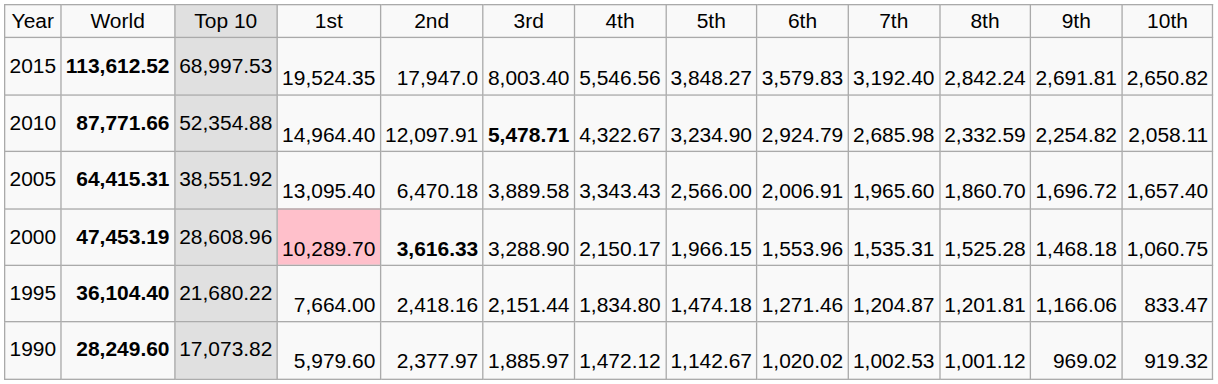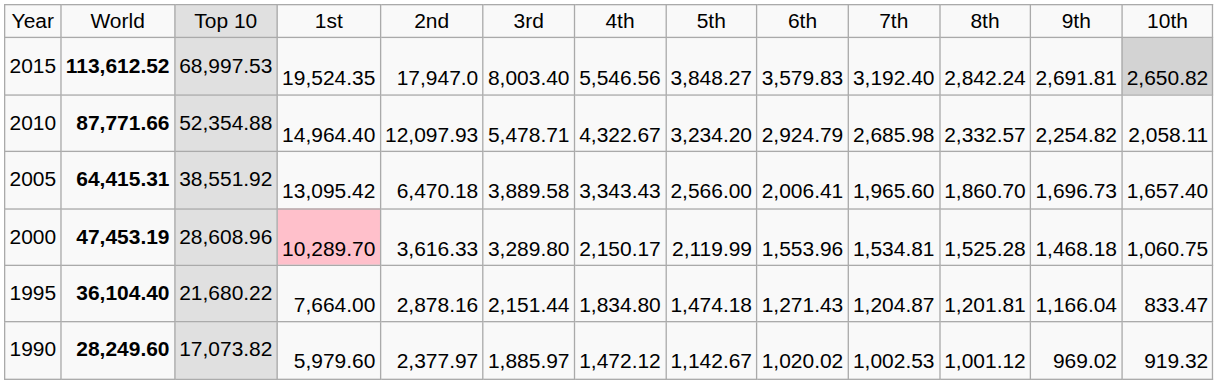 <table class="wikitable" width=500px>
 <tr align=center>
 <td>Year</td>
 <td>World</td>
 <td bgcolor=#E0E0E0>Top 10</td>
 <td>1st</td>
 <td>2nd</td>
 <td>3rd</td>
 <td>4th</td>
 <td>5th</td>
 <td>6th</td>
 <td>7th</td>
 <td>8th</td>
 <td>9th</td>
 <td>10th</td>
 </tr>
 <tr align=right>
 <td>2015</td>
 <td><strong>113,612.52</strong></td>
 <td bgcolor=#E0E0E0>68,997.53</td>
 <td><br>19,524.35</td>
 <td><br>17,947.0</td>
 <td><br>8,003.40</td>
 <td><br>5,546.56</td>
 <td><br>3,848.27</td>
 <td><br>3,579.83</td>
 <td><br>3,192.40</td>
 <td><br>2,842.24</td>
 <td><br>2,691.81</td>
-<td><br>2,650.82</td>
+<td style="background: lightgrey;"><br>2,650.82</td>
 </tr>
 <tr align=right>
 <td>2010</td>
 <td><strong>87,771.66</strong></td>
 <td bgcolor=#E0E0E0>52,354.88</td>
 <td><br>14,964.40</td>
-<td><br>12,097.91</td>
-<td><strong><br>5,478.71</strong></td>
+<td><br>12,097.93</td>
+<td><br>5,478.71</td>
 <td><br>4,322.67</td>
-<td><br>3,234.90</td>
+<td><br>3,234.20</td>
 <td><br>2,924.79</td>
 <td><br>2,685.98</td>
-<td><br>2,332.59</td>
+<td><br>2,332.57</td>
 <td><br>2,254.82</td>
 <td><br>2,058.11</td>
 </tr>
 <tr align=right>
 <td>2005</td>
 <td><strong>64,415.31</strong></td>
 <td bgcolor=#E0E0E0>38,551.92</td>
-<td><br>13,095.40</td>
+<td><br>13,095.42</td>
 <td><br>6,470.18</td>
 <td><br>3,889.58</td>
 <td><br>3,343.43</td>
 <td><br>2,566.00</td>
-<td><br>2,006.91</td>
+<td><br>2,006.41</td>
 <td><br>1,965.60</td>
 <td><br>1,860.70</td>
-<td><br>1,696.72</td>
+<td><br>1,696.73</td>
 <td><br>1,657.40</td>
 </tr>
 <tr align=right>
 <td>2000</td>
 <td><strong>47,453.19</strong></td>
 <td bgcolor=#E0E0E0>28,608.96</td>
 <td style="background: pink;"><br>10,289.70</td>
-<td><strong><br>3,616.33</strong></td>
-<td><br>3,288.90</td>
+<td><br>3,616.33</td>
+<td><br>3,289.80</td>
 <td><br>2,150.17</td>
-<td><br>1,966.15</td>
+<td><br>2,119.99</td>
 <td><br>1,553.96</td>
-<td><br>1,535.31</td>
+<td><br>1,534.81</td>
 <td><br>1,525.28</td>
 <td><br>1,468.18</td>
 <td><br>1,060.75</td>
 </tr>
 <tr align=right>
 <td>1995</td>
 <td><strong>36,104.40</strong></td>
 <td bgcolor=#E0E0E0>21,680.22</td>
 <td><br>7,664.00</td>
-<td><br>2,418.16</td>
+<td><br>2,878.16</td>
 <td><br>2,151.44</td>
 <td><br>1,834.80</td>
 <td><br>1,474.18</td>
-<td><br>1,271.46</td>
+<td><br>1,271.43</td>
 <td><br>1,204.87</td>
 <td><br>1,201.81</td>
-<td><br>1,166.06</td>
+<td><br>1,166.04</td>
 <td><br>833.47</td>
 </tr>
 <tr align=right>
 <td>1990</td>
 <td><strong>28,249.60</strong></td>
 <td bgcolor=#E0E0E0>17,073.82</td>
 <td><br>5,979.60</td>
 <td><br>2,377.97</td>
 <td><br>1,885.97</td>
 <td><br>1,472.12</td>
 <td><br>1,142.67</td>
 <td><br>1,020.02</td>
 <td><br>1,002.53</td>
 <td><br>1,001.12</td>
 <td><br>969.02</td>
 <td><br>919.32</td>
 </tr>
 </table>
